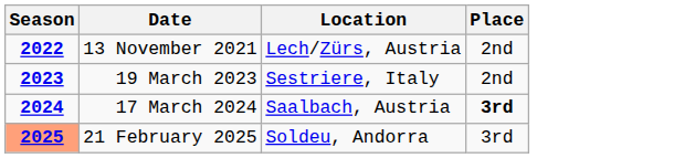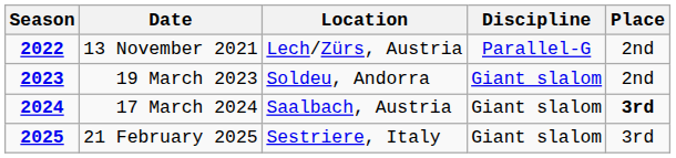 <table class=wikitable style="text-align:center">
 <tr>
 <th>Season</th>
 <th>Date</th>
 <th>Location</th>
+<th>Discipline</th>
 <th>Place</th>
 </tr>
 <tr>
 <td><strong><a href='#'>2022</a></strong></td>
 <td align=right>13 November 2021</td>
 <td align=left> <a href='#'>Lech</a>/<a href='#'>Zürs</a>, Austria</td>
+<td><a href='#'>Parallel-G</a></td>
 <td>2nd</td>
 </tr>
 <tr>
 <td><strong><a href='#'>2023</a></strong></td>
 <td align=right>19 March 2023</td>
-<td align=left> <a href='#'>Sestriere</a>, Italy</td>
+<td align=left> <a href='#'>Soldeu</a>, Andorra</td>
+<td><a href='#'>Giant slalom</a></td>
 <td>2nd</td>
 </tr>
 <tr>
 <td><strong><a href='#'>2024</a></strong></td>
 <td align=right>17 March 2024</td>
 <td align=left> <a href='#'>Saalbach</a>, Austria</td>
+<td>Giant slalom</td>
 <td><strong>3rd</strong></td>
 </tr>
 <tr>
-<td style="background: lightsalmon;"><strong><a href='#'>2025</a></strong></td>
+<td><strong><a href='#'>2025</a></strong></td>
 <td align=right>21 February 2025</td>
-<td align=left> <a href='#'>Soldeu</a>, Andorra</td>
+<td align=left> <a href='#'>Sestriere</a>, Italy</td>
+<td>Giant slalom</td>
 <td>3rd</td>
 </tr>
 </table>
